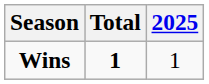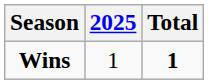 <table class=wikitable>
 <tr>
 <th>Season</th>
+<th><a href='#'>2025</a></th>
 <th><strong>Total</strong></th>
-<th><a href='#'>2025</a></th>
 </tr>
 <tr align=center>
 <td><strong>Wins</strong></td>
+<td>1</td>
 <td><strong>1</strong></td>
-<td>1</td>
 </tr>
 </table>
